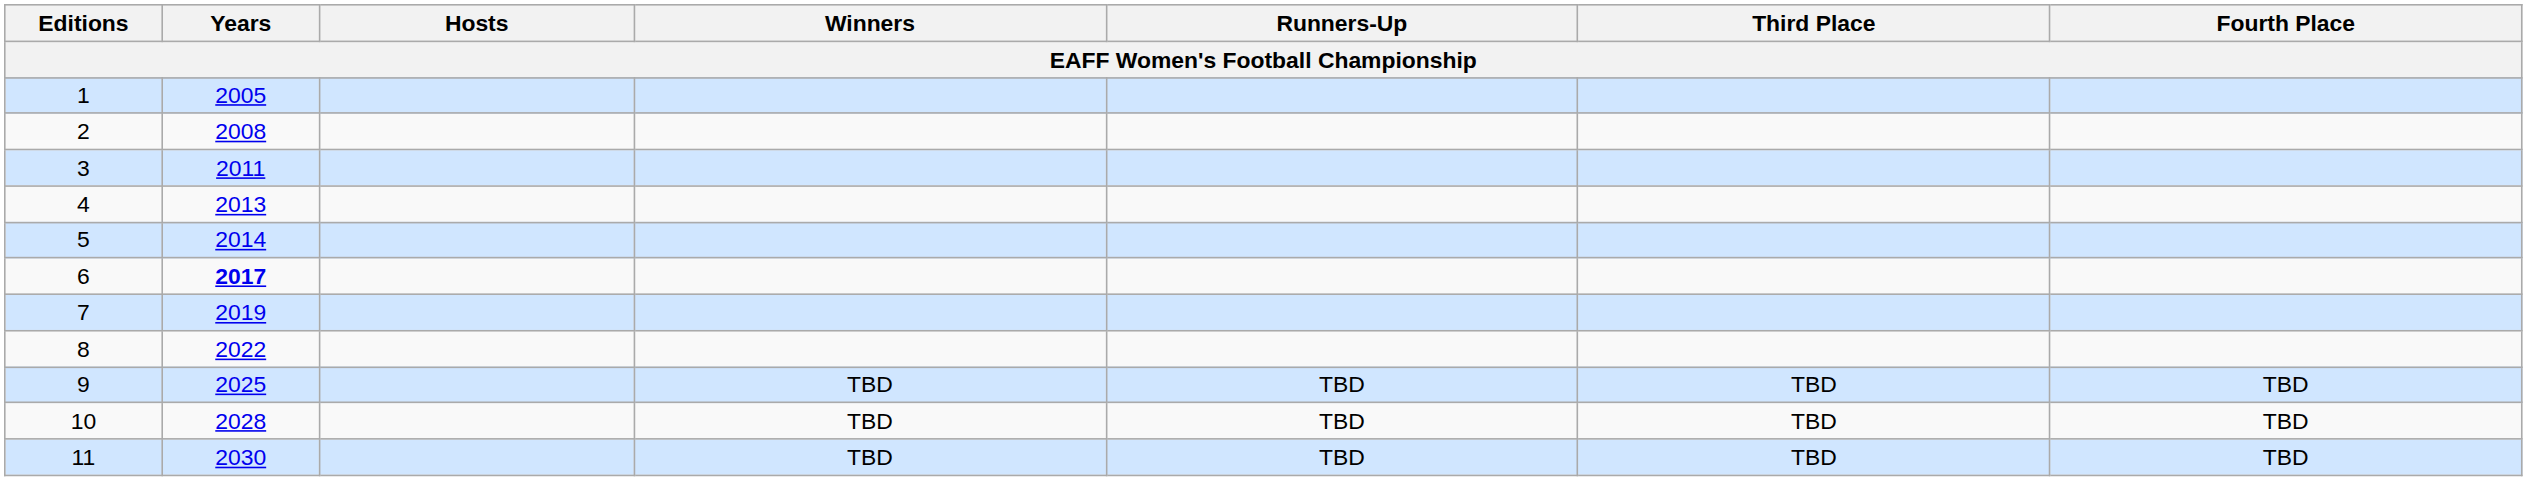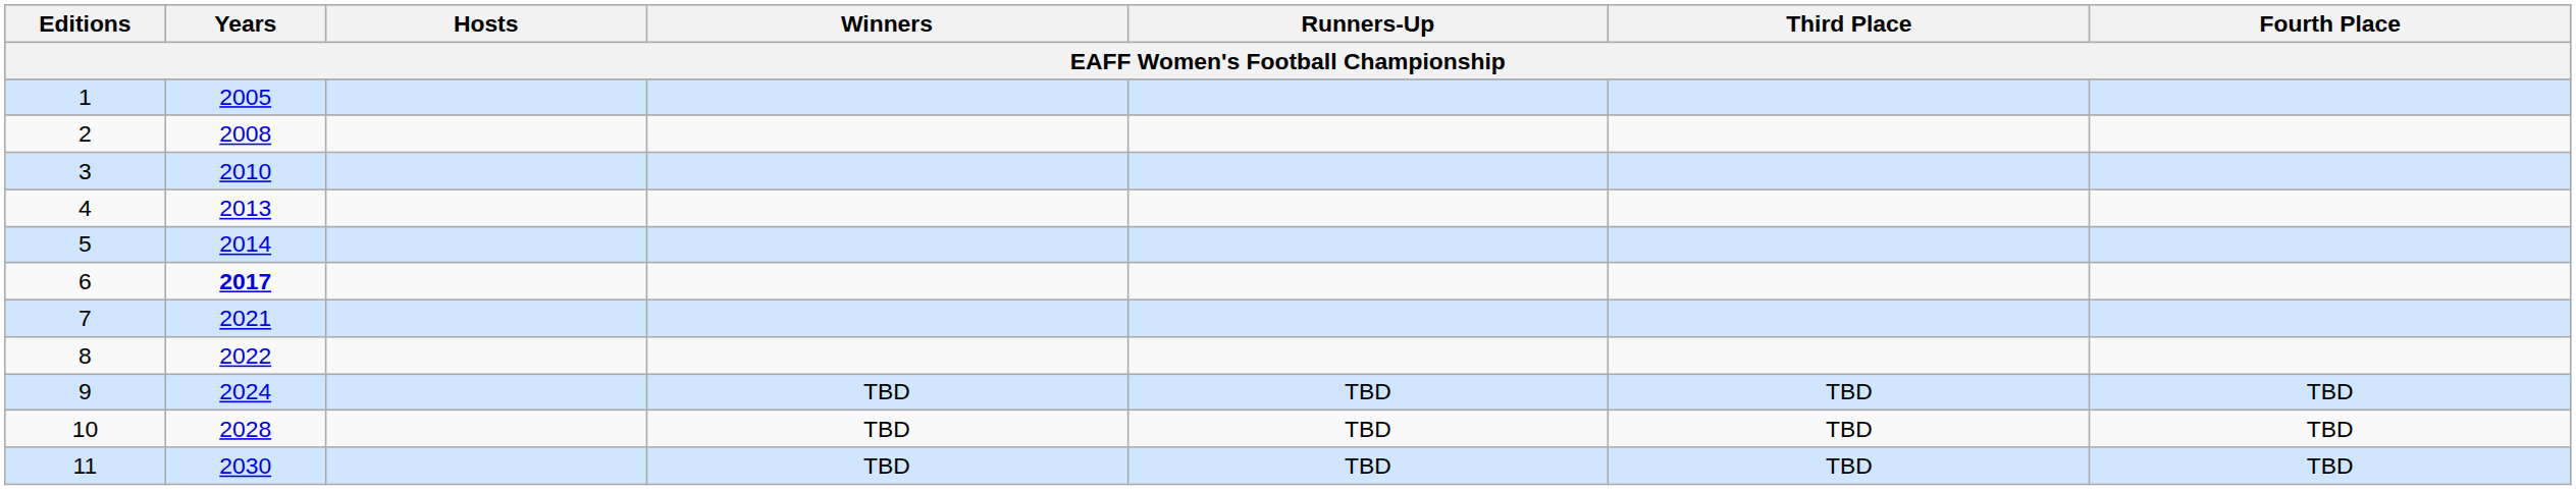 <table class="wikitable sortable" style="font-size: 90%; text-align: center; width: 100%;">
 <tr>
 <th style="width:5%;">Editions</th>
 <th style="width:5%;">Years</th>
 <th style="width:10%;">Hosts</th>
 <th style="width:15%;">Winners</th>
 <th style="width:15%;">Runners-Up</th>
 <th style="width:15%;">Third Place</th>
 <th style="width:15%;">Fourth Place</th>
 </tr>
 <tr>
 <th colspan="7">EAFF Women's Football Championship</th>
 </tr>
 <tr style=background:#D0E6FF>
 <td>1</td>
 <td><a href='#'>2005</a></td>
 <td></td>
 <td><strong></strong></td>
 <td></td>
 <td></td>
 <td></td>
 </tr>
 <tr>
 <td>2</td>
 <td><a href='#'>2008</a></td>
 <td></td>
 <td><strong></strong></td>
 <td></td>
 <td></td>
 <td></td>
 </tr>
 <tr style=background:#D0E6FF>
 <td>3</td>
-<td><a href='#'>2011</a></td>
+<td><a href='#'>2010</a></td>
 <td></td>
 <td><strong></strong></td>
 <td></td>
 <td></td>
 <td></td>
 </tr>
 <tr>
 <td>4</td>
 <td><a href='#'>2013</a></td>
 <td></td>
 <td><strong></strong></td>
 <td></td>
 <td></td>
 <td></td>
 </tr>
 <tr style=background:#D0E6FF>
 <td>5</td>
 <td><a href='#'>2014</a></td>
 <td></td>
 <td><strong></strong></td>
 <td></td>
 <td></td>
 <td></td>
 </tr>
 <tr>
 <td>6</td>
 <td><strong><a href='#'>2017</a></strong></td>
 <td></td>
 <td><strong></strong></td>
 <td></td>
 <td></td>
 <td></td>
 </tr>
 <tr style=background:#D0E6FF>
 <td>7</td>
-<td><a href='#'>2019</a></td>
+<td><a href='#'>2021</a></td>
 <td></td>
 <td><strong></strong></td>
 <td></td>
 <td></td>
 <td></td>
 </tr>
 <tr>
 <td>8</td>
 <td><a href='#'>2022</a></td>
 <td></td>
 <td><strong></strong></td>
 <td></td>
 <td></td>
 <td></td>
 </tr>
 <tr style=background:#D0E6FF>
 <td>9</td>
-<td><a href='#'>2025</a></td>
+<td><a href='#'>2024</a></td>
 <td></td>
 <td>TBD</td>
 <td>TBD</td>
 <td>TBD</td>
 <td>TBD</td>
 </tr>
 <tr>
 <td>10</td>
 <td><a href='#'>2028</a></td>
 <td></td>
 <td>TBD</td>
 <td>TBD</td>
 <td>TBD</td>
 <td>TBD</td>
 </tr>
 <tr style=background:#D0E6FF>
 <td>11</td>
 <td><a href='#'>2030</a></td>
 <td></td>
 <td>TBD</td>
 <td>TBD</td>
 <td>TBD</td>
 <td>TBD</td>
 </tr>
 </table>
